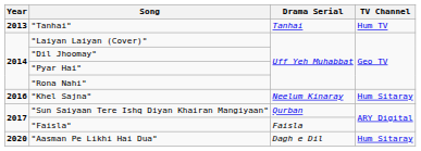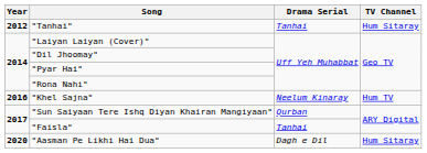 <table class="wikitable" style="font-size: 90%;">
 <tr>
 <th>Year</th>
 <th>Song</th>
 <th>Drama Serial</th>
 <th>TV Channel</th>
 </tr>
 <tr>
-<td><strong>2013</strong></td>
+<td><strong>2012</strong></td>
 <td>"Tanhai"</td>
 <td><a href='#'><em>Tanhai</em></a></td>
-<td><a href='#'>Hum TV</a></td>
+<td><a href='#'>Hum Sitaray</a></td>
 </tr>
 <tr>
 <td rowspan="4"><strong>2014</strong></td>
 <td>"Laiyan Laiyan (Cover)"</td>
 <td rowspan="4"><em><a href='#'>Uff Yeh Muhabbat</a></em></td>
 <td rowspan="4"><a href='#'>Geo TV</a></td>
 </tr>
 <tr>
 <td>"Dil Jhoomay"</td>
 </tr>
 <tr>
 <td>"Pyar Hai"</td>
 </tr>
 <tr>
 <td>"Rona Nahi"</td>
 </tr>
 <tr>
 <td><strong>2016</strong></td>
 <td>"Khel Sajna"</td>
 <td><a href='#'><em>Neelum Kinaray</em></a></td>
-<td><a href='#'>Hum Sitaray</a></td>
+<td><a href='#'>Hum TV</a></td>
 </tr>
 <tr>
 <td rowspan="2"><strong>2017</strong></td>
 <td>"Sun Saiyaan Tere Ishq Diyan Khairan Mangiyaan"</td>
 <td><a href='#'><em>Qurban</em></a></td>
 <td rowspan="2"><a href='#'>ARY Digital</a></td>
 </tr>
 <tr>
 <td>"Faisla"</td>
-<td><em>Faisla</em></td>
+<td><a href='#'><em>Tanhai</em></a></td>
 </tr>
 <tr>
 <td><strong>2020</strong></td>
 <td>"Aasman Pe Likhi Hai Dua"</td>
 <td><em>Dagh e Dil</em></td>
 <td><a href='#'>Hum Sitaray</a></td>
 </tr>
 </table>
